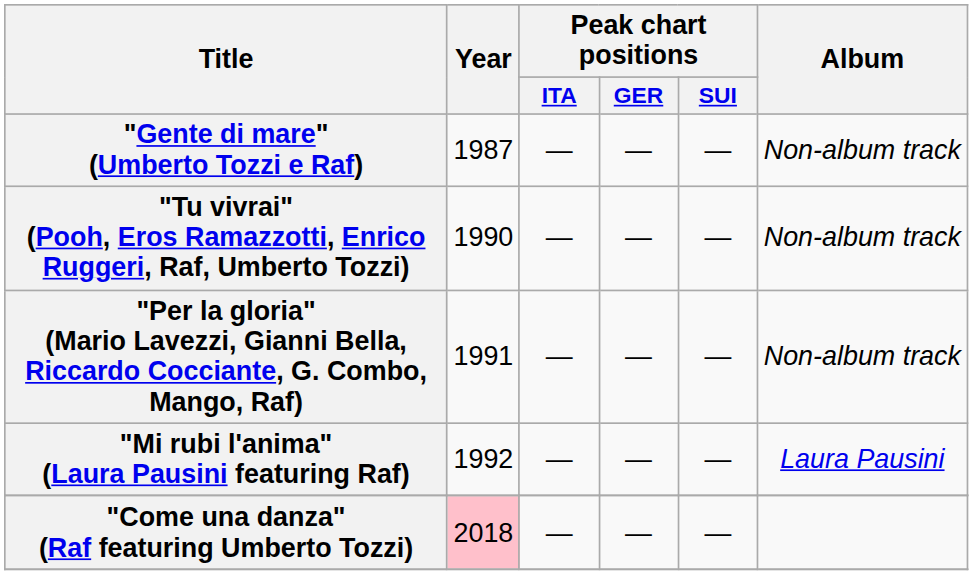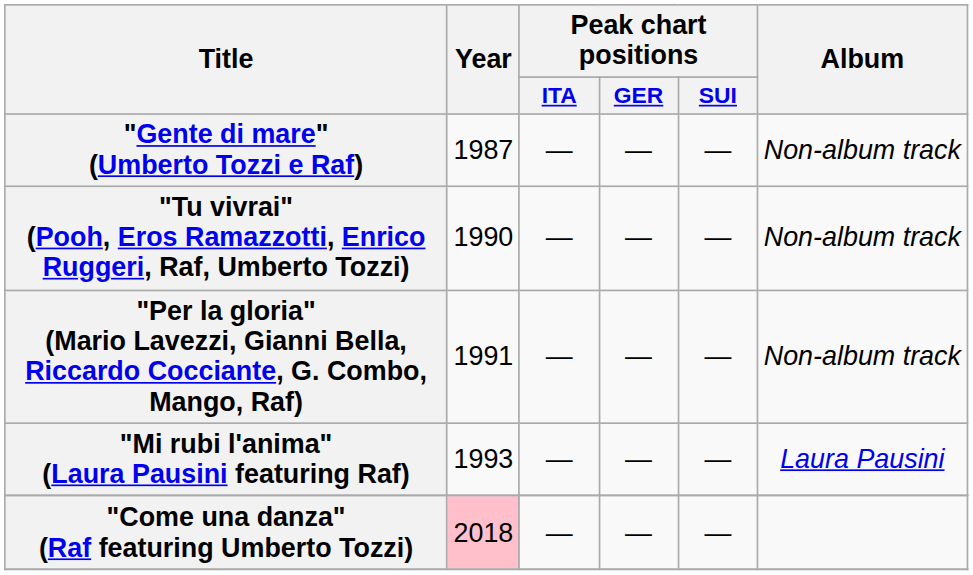 <table class="wikitable plainrowheaders" style="text-align:center;">
 <tr>
 <th scope="col" rowspan="2" style="width:16em;">Title</th>
 <th scope="col" rowspan="2">Year</th>
 <th scope="col" colspan="3">Peak chart positions</th>
 <th scope="col" rowspan="2">Album</th>
 </tr>
 <tr>
 <th style="width:3em;font-size:85%"><a href='#'>ITA</a><br></th>
 <th style="width:3em;font-size:85%"><a href='#'>GER</a><br></th>
 <th style="width:3em;font-size:85%"><a href='#'>SUI</a><br></th>
 </tr>
 <tr>
 <th scope="row">"<a href='#'>Gente di mare</a>"<br><span>(<a href='#'>Umberto Tozzi e Raf</a>)</span></th>
 <td rowspan="1">1987</td>
 <td>—</td>
 <td>—</td>
 <td>—</td>
 <td rowspan=1><em>Non-album track</em></td>
 </tr>
 <tr>
 <th scope="row">"Tu vivrai"<br><span>(<a href='#'>Pooh</a>, <a href='#'>Eros Ramazzotti</a>, <a href='#'>Enrico Ruggeri</a>, Raf, Umberto Tozzi)</span></th>
 <td rowspan="1">1990</td>
 <td>—</td>
 <td>—</td>
 <td>—</td>
 <td rowspan=1><em>Non-album track</em></td>
 </tr>
 <tr>
 <th scope="row">"Per la gloria"<br><span>(Mario Lavezzi, Gianni Bella, <a href='#'>Riccardo Cocciante</a>, G. Combo, Mango, Raf)</span></th>
 <td rowspan="1">1991</td>
 <td>—</td>
 <td>—</td>
 <td>—</td>
 <td rowspan=1><em>Non-album track</em></td>
 </tr>
 <tr>
 <th scope="row">"Mi rubi l'anima"<br><span>(<a href='#'>Laura Pausini</a> featuring Raf)</span></th>
-<td rowspan="1">1992</td>
+<td rowspan="1">1993</td>
 <td>—</td>
 <td>—</td>
 <td>—</td>
 <td rowspan=1><em><a href='#'>Laura Pausini</a></em></td>
 </tr>
 <tr>
 </tr>
 <tr>
 <th scope="row">"Come una danza"<br><span>(<a href='#'>Raf</a> featuring Umberto Tozzi)</span></th>
 <td rowspan="1" style="background: pink;">2018</td>
 <td>—</td>
 <td>—</td>
 <td>—</td>
 <td rowspan=1></td>
 </tr>
 <tr>
 </tr>
 </table>
